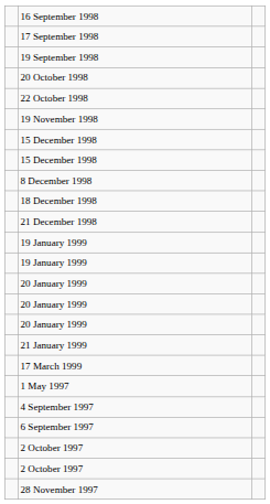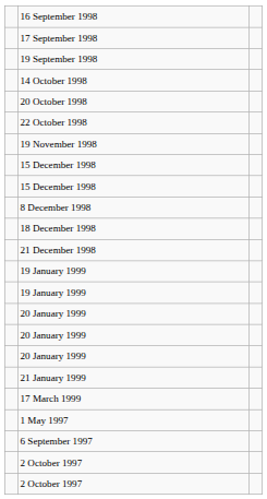 <table class="wikitable" style="font-size: 89%; float: left; width: 26em; margin-right: 1em; height: 700px">
 <tr>
 <td></td>
 <td>16 September 1998</td>
 <td></td>
 </tr>
 <tr>
 <td></td>
 <td>17 September 1998</td>
 <td></td>
 </tr>
 <tr>
 <td></td>
 <td>19 September 1998</td>
+<td></td>
+</tr>
+<tr>
+<td></td>
+<td>14 October 1998</td>
 <td></td>
 </tr>
 <tr>
 <td></td>
 <td>20 October 1998</td>
 <td></td>
 </tr>
 <tr>
 <td></td>
 <td>22 October 1998</td>
 <td></td>
 </tr>
 <tr>
 <td></td>
 <td>19 November 1998</td>
 <td></td>
 </tr>
 <tr>
 <td></td>
 <td>15 December 1998</td>
 <td></td>
 </tr>
 <tr>
 <td></td>
 <td>15 December 1998</td>
 <td></td>
 </tr>
 <tr>
 <td></td>
 <td>8 December 1998</td>
 <td></td>
 </tr>
 <tr>
 <td></td>
 <td>18 December 1998</td>
 <td></td>
 </tr>
 <tr>
 <td></td>
 <td>21 December 1998</td>
 <td></td>
 </tr>
 <tr>
 <td></td>
 <td>19 January 1999</td>
 <td></td>
 </tr>
 <tr>
 <td></td>
 <td>19 January 1999</td>
 <td></td>
 </tr>
 <tr>
 <td></td>
 <td>20 January 1999</td>
 <td></td>
 </tr>
 <tr>
 <td></td>
 <td>20 January 1999</td>
 <td></td>
 </tr>
 <tr>
 <td></td>
 <td>20 January 1999</td>
 <td></td>
 </tr>
 <tr>
 <td></td>
 <td>21 January 1999</td>
 <td></td>
 </tr>
 <tr>
 <td></td>
 <td>17 March 1999</td>
 <td></td>
 </tr>
 <tr>
 <td></td>
 <td>1 May 1997</td>
 <td></td>
 </tr>
 <tr>
 <td></td>
-<td>4 September 1997</td>
-<td></td>
-</tr>
-<tr>
-<td></td>
 <td>6 September 1997</td>
 <td></td>
 </tr>
 <tr>
 <td></td>
 <td>2 October 1997</td>
 <td></td>
 </tr>
 <tr>
 <td></td>
 <td>2 October 1997</td>
 <td></td>
 </tr>
-<tr>
-<td></td>
-<td>28 November 1997</td>
-<td></td>
-</tr>
 </table>
